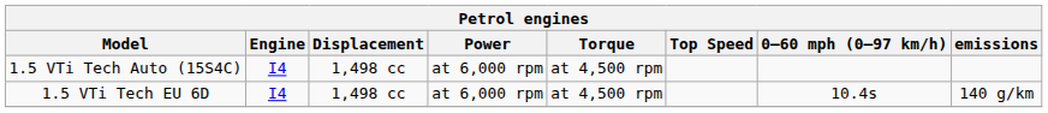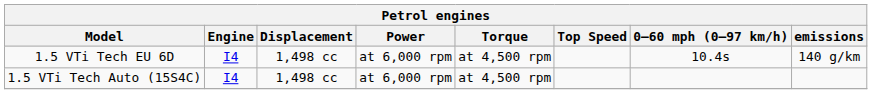 <table class="wikitable" style="text-align:center; font-size:100%;">
 <tr>
 <th colspan=8>Petrol engines</th>
 </tr>
 <tr style="background:#dcdcdc; text-align:center; vertical-align:middle;">
 <th>Model</th>
 <th>Engine</th>
 <th>Displacement</th>
 <th>Power</th>
 <th>Torque</th>
 <th>Top Speed</th>
 <th>0–60 mph (0–97 km/h)</th>
 <th> emissions</th>
 </tr>
 <tr>
+<td>1.5 VTi Tech EU 6D</td>
+<td><a href='#'>I4</a></td>
+<td>1,498 cc</td>
+<td> at 6,000 rpm</td>
+<td> at 4,500 rpm</td>
+<td></td>
+<td>10.4s</td>
+<td>140 g/km</td>
+</tr>
+<tr>
 <td>1.5 VTi Tech Auto (15S4C)</td>
 <td><a href='#'>I4</a></td>
 <td>1,498 cc</td>
 <td> at 6,000 rpm</td>
 <td> at 4,500 rpm</td>
 <td></td>
 <td></td>
 <td></td>
 </tr>
 <tr>
-<td>1.5 VTi Tech EU 6D</td>
-<td><a href='#'>I4</a></td>
-<td>1,498 cc</td>
-<td> at 6,000 rpm</td>
-<td> at 4,500 rpm</td>
-<td></td>
-<td>10.4s</td>
-<td>140 g/km</td>
-</tr>
-<tr>
 </tr>
 </table>
